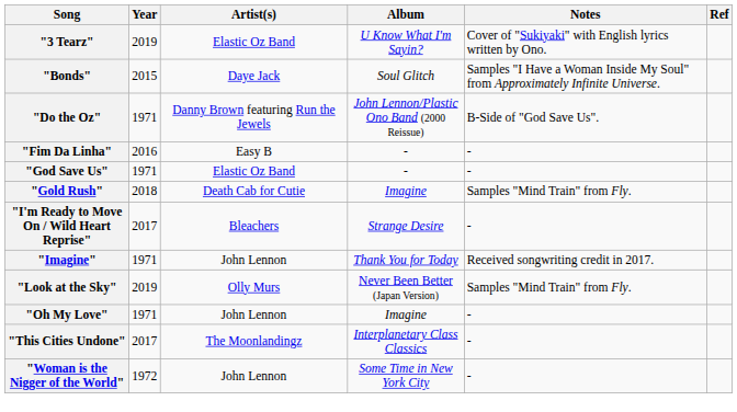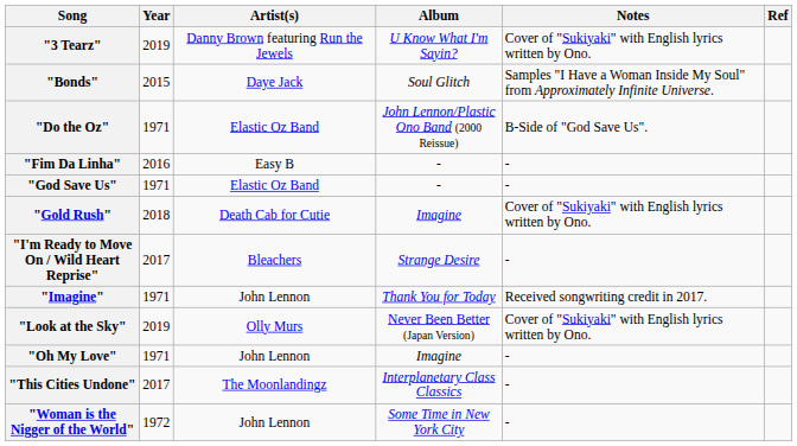 <table class="wikitable sortable plainrowheaders">
 <tr>
 <th style="width:150px;">Song</th>
 <th style="width:25px;">Year</th>
 <th style="width:230px;">Artist(s)</th>
 <th style="width:140px;">Album</th>
 <th style="width:300px;">Notes</th>
 <th style="width:25px;">Ref</th>
 </tr>
 <tr>
 <th scope="row">"3 Tearz"</th>
 <td align="center">2019</td>
-<td align="center"><a href='#'>Elastic Oz Band</a></td>
+<td align="center"><a href='#'>Danny Brown</a> featuring <a href='#'>Run the Jewels</a></td>
 <td align="center"><em><a href='#'>U Know What I'm Sayin?</a></em></td>
 <td>Cover of "<a href='#'>Sukiyaki</a>" with English lyrics written by Ono.</td>
 <td></td>
 </tr>
 <tr>
 <th scope="row">"Bonds"</th>
 <td align="center">2015</td>
 <td align="center"><a href='#'>Daye Jack</a></td>
 <td align="center"><em>Soul Glitch</em></td>
 <td>Samples "I Have a Woman Inside My Soul" from <em>Approximately Infinite Universe</em>.</td>
 <td></td>
 </tr>
 <tr>
 <th scope="row">"Do the Oz"</th>
 <td align="center">1971</td>
-<td align="center"><a href='#'>Danny Brown</a> featuring <a href='#'>Run the Jewels</a></td>
+<td align="center"><a href='#'>Elastic Oz Band</a></td>
 <td align="center"><em><a href='#'>John Lennon/Plastic Ono Band</a></em> <small>(2000 Reissue)</small></td>
 <td>B-Side of "God Save Us".</td>
 <td></td>
 </tr>
 <tr>
 <th scope="row">"Fim Da Linha"</th>
 <td align="center">2016</td>
 <td align="center">Easy B</td>
 <td align="center">-</td>
 <td>-</td>
 <td></td>
 </tr>
 <tr>
 <th scope="row">"God Save Us"</th>
 <td align="center">1971</td>
 <td align="center"><a href='#'>Elastic Oz Band</a></td>
 <td align="center">-</td>
 <td>-</td>
 <td></td>
 </tr>
 <tr>
 <th scope="row">"<a href='#'>Gold Rush</a>"</th>
 <td align="center">2018</td>
 <td align="center"><a href='#'>Death Cab for Cutie</a></td>
 <td align="center"><em><a href='#'>Imagine</a></em></td>
-<td>Samples "Mind Train" from <em>Fly</em>.</td>
+<td>Cover of "<a href='#'>Sukiyaki</a>" with English lyrics written by Ono.</td>
 <td></td>
 </tr>
 <tr>
 <th scope="row">"I'm Ready to Move On / Wild Heart Reprise"</th>
 <td align="center">2017</td>
 <td align="center"><a href='#'>Bleachers</a></td>
 <td align="center"><em><a href='#'>Strange Desire</a></em></td>
 <td>-</td>
 <td></td>
 </tr>
 <tr>
 <th scope="row">"<a href='#'>Imagine</a>"</th>
 <td align="center">1971</td>
 <td align="center">John Lennon</td>
 <td align="center"><em><a href='#'>Thank You for Today</a></em></td>
 <td>Received songwriting credit in 2017.</td>
 <td></td>
 </tr>
 <tr>
 <th scope="row">"Look at the Sky"</th>
 <td align="center">2019</td>
 <td align="center"><a href='#'>Olly Murs</a></td>
 <td align="center"><a href='#'>Never Been Better</a> <small>(Japan Version)</small></td>
-<td>Samples "Mind Train" from <em>Fly</em>.</td>
+<td>Cover of "<a href='#'>Sukiyaki</a>" with English lyrics written by Ono.</td>
 <td></td>
 </tr>
 <tr>
 <th scope="row">"Oh My Love"</th>
 <td align="center">1971</td>
 <td align="center">John Lennon</td>
 <td align="center"><em>Imagine</em></td>
 <td>-</td>
 <td></td>
 </tr>
 <tr>
 <th scope="row">"This Cities Undone"</th>
 <td align="center">2017</td>
 <td align="center"><a href='#'>The Moonlandingz</a></td>
 <td align="center"><em><a href='#'>Interplanetary Class Classics</a></em></td>
 <td>-</td>
 <td></td>
 </tr>
 <tr>
 <th scope="row">"<a href='#'>Woman is the Nigger of the World</a>"</th>
 <td align="center">1972</td>
 <td align="center">John Lennon</td>
 <td align="center"><em><a href='#'>Some Time in New York City</a></em></td>
 <td>-</td>
 <td></td>
 </tr>
 </table>
